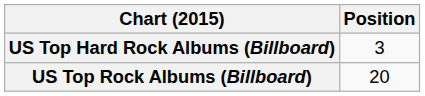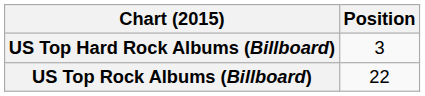 <table class="wikitable sortable plainrowheaders" style="text-align:center">
 <tr>
 <th scope="col">Chart (2015)</th>
 <th scope="col">Position</th>
 </tr>
 <tr>
 <th scope="row">US Top Hard Rock Albums (<em>Billboard</em>)</th>
 <td>3</td>
 </tr>
 <tr>
 <th scope="row">US Top Rock Albums (<em>Billboard</em>)</th>
-<td>20</td>
+<td>22</td>
 </tr>
 </table>
